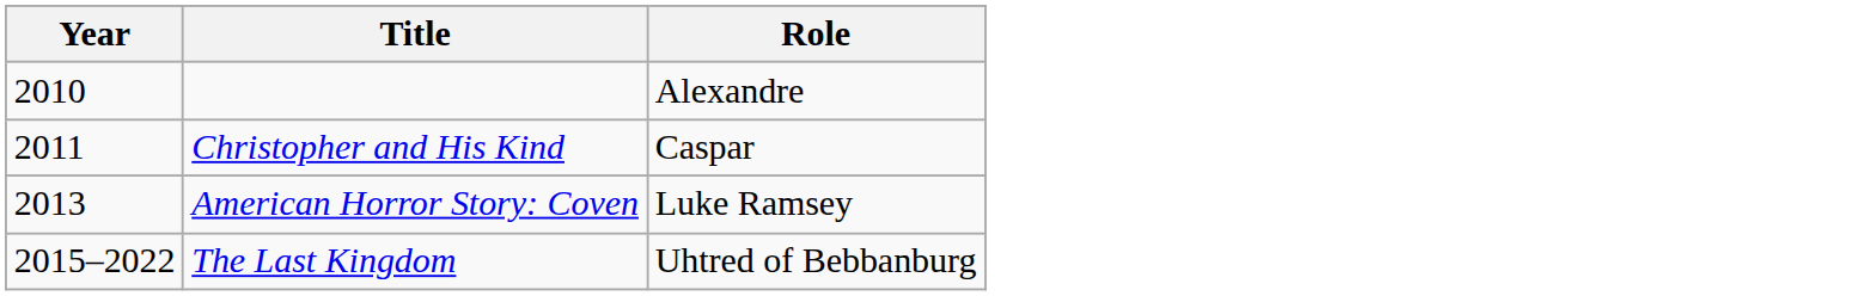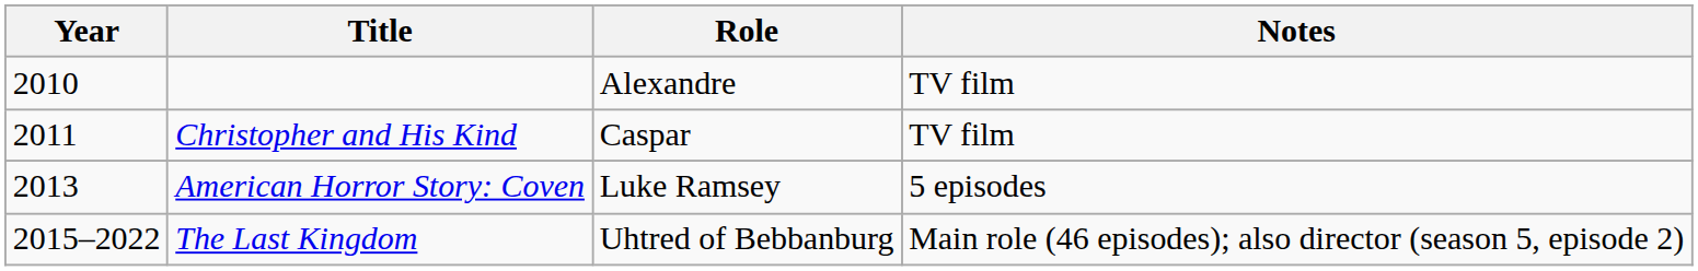 <table class="wikitable">
 <tr>
 <th>Year</th>
 <th>Title</th>
 <th>Role</th>
+<th class="unsortable">Notes</th>
 </tr>
 <tr>
 <td>2010</td>
 <td><em></em></td>
 <td>Alexandre</td>
+<td>TV film</td>
 </tr>
 <tr>
 <td>2011</td>
 <td><em><a href='#'>Christopher and His Kind</a></em></td>
 <td>Caspar</td>
+<td>TV film</td>
 </tr>
 <tr>
 <td>2013</td>
 <td><em><a href='#'>American Horror Story: Coven</a></em></td>
 <td>Luke Ramsey</td>
+<td>5 episodes</td>
 </tr>
 <tr>
 <td>2015–2022</td>
 <td><em><a href='#'>The Last Kingdom</a></em></td>
 <td>Uhtred of Bebbanburg</td>
+<td>Main role (46 episodes); also director (season 5, episode 2)</td>
 </tr>
 </table>
